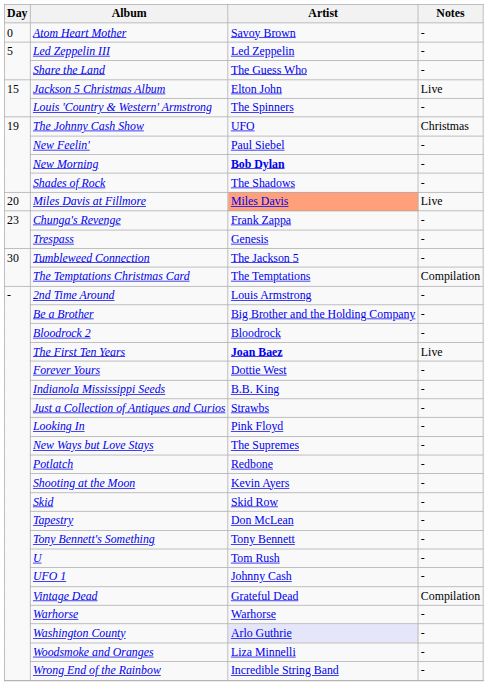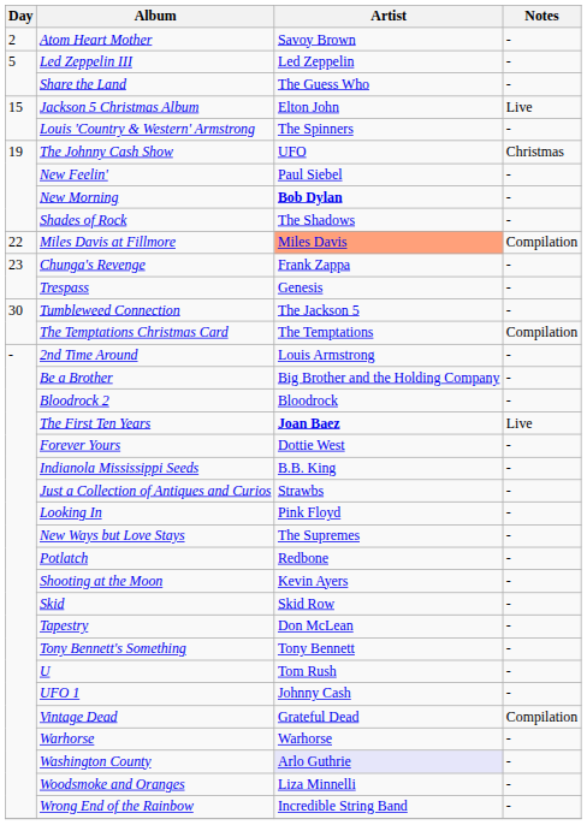 <table class="wikitable">
 <tr>
 <th>Day</th>
 <th>Album</th>
 <th>Artist</th>
 <th>Notes</th>
 </tr>
 <tr>
-<td rowspan="1" valign="top">0</td>
+<td rowspan="1" valign="top">2</td>
 <td><em><a href='#'>Atom Heart Mother</a></em></td>
 <td><a href='#'>Savoy Brown</a></td>
 <td>-</td>
 </tr>
 <tr>
 <td rowspan="2" valign="top">5</td>
 <td><em><a href='#'>Led Zeppelin III</a></em></td>
 <td><a href='#'>Led Zeppelin</a></td>
 <td>-</td>
 </tr>
 <tr>
 <td><em><a href='#'>Share the Land</a></em></td>
 <td><a href='#'>The Guess Who</a></td>
 <td>-</td>
 </tr>
 <tr>
 <td rowspan="2" valign="top">15</td>
 <td><em><a href='#'>Jackson 5 Christmas Album</a></em></td>
 <td><a href='#'>Elton John</a></td>
 <td>Live</td>
 </tr>
 <tr>
 <td><em><a href='#'>Louis 'Country & Western' Armstrong</a></em></td>
 <td><a href='#'>The Spinners</a></td>
 <td>-</td>
 </tr>
 <tr>
 <td rowspan="4" valign="top">19</td>
 <td><em><a href='#'>The Johnny Cash Show</a></em></td>
 <td><a href='#'>UFO</a></td>
 <td>Christmas</td>
 </tr>
 <tr>
 <td><em><a href='#'>New Feelin'</a></em></td>
 <td><a href='#'>Paul Siebel</a></td>
 <td>-</td>
 </tr>
 <tr>
 <td><em><a href='#'>New Morning</a></em></td>
 <td><strong><a href='#'>Bob Dylan</a></strong></td>
 <td>-</td>
 </tr>
 <tr>
 <td><em><a href='#'>Shades of Rock</a></em></td>
 <td><a href='#'>The Shadows</a></td>
 <td>-</td>
 </tr>
 <tr>
-<td rowspan="1" valign="top">20</td>
+<td rowspan="1" valign="top">22</td>
 <td><em><a href='#'>Miles Davis at Fillmore</a></em></td>
 <td style="background: lightsalmon;"><a href='#'>Miles Davis</a></td>
-<td>Live</td>
+<td>Compilation</td>
 </tr>
 <tr>
 <td rowspan="2" valign="top">23</td>
 <td><em><a href='#'>Chunga's Revenge</a></em></td>
 <td><a href='#'>Frank Zappa</a></td>
 <td>-</td>
 </tr>
 <tr>
 <td><em><a href='#'>Trespass</a></em></td>
 <td><a href='#'>Genesis</a></td>
 <td>-</td>
 </tr>
 <tr>
 <td rowspan="2" valign="top">30</td>
 <td><em><a href='#'>Tumbleweed Connection</a></em></td>
 <td><a href='#'>The Jackson 5</a></td>
 <td>-</td>
 </tr>
 <tr>
 <td><em><a href='#'>The Temptations Christmas Card</a></em></td>
 <td><a href='#'>The Temptations</a></td>
 <td>Compilation</td>
 </tr>
 <tr>
 <td rowspan="21" valign="top">-</td>
 <td><em><a href='#'>2nd Time Around</a></em></td>
 <td><a href='#'>Louis Armstrong</a></td>
 <td>-</td>
 </tr>
 <tr>
 <td><em><a href='#'>Be a Brother</a></em></td>
 <td><a href='#'>Big Brother and the Holding Company</a></td>
 <td>-</td>
 </tr>
 <tr>
 <td><em><a href='#'>Bloodrock 2</a></em></td>
 <td><a href='#'>Bloodrock</a></td>
 <td>-</td>
 </tr>
 <tr>
 <td><em><a href='#'>The First Ten Years</a></em></td>
 <td><strong><a href='#'>Joan Baez</a></strong></td>
 <td>Live</td>
 </tr>
 <tr>
 <td><em><a href='#'>Forever Yours</a></em></td>
 <td><a href='#'>Dottie West</a></td>
 <td>-</td>
 </tr>
 <tr>
 <td><em><a href='#'>Indianola Mississippi Seeds</a></em></td>
 <td><a href='#'>B.B. King</a></td>
 <td>-</td>
 </tr>
 <tr>
 <td><em><a href='#'>Just a Collection of Antiques and Curios</a></em></td>
 <td><a href='#'>Strawbs</a></td>
 <td>-</td>
 </tr>
 <tr>
 <td><em><a href='#'>Looking In</a></em></td>
 <td><a href='#'>Pink Floyd</a></td>
 <td>-</td>
 </tr>
 <tr>
 <td><em><a href='#'>New Ways but Love Stays</a></em></td>
 <td><a href='#'>The Supremes</a></td>
 <td>-</td>
 </tr>
 <tr>
 <td><em><a href='#'>Potlatch</a></em></td>
 <td><a href='#'>Redbone</a></td>
 <td>-</td>
 </tr>
 <tr>
 <td><em><a href='#'>Shooting at the Moon</a></em></td>
 <td><a href='#'>Kevin Ayers</a></td>
 <td>-</td>
 </tr>
 <tr>
 <td><em><a href='#'>Skid</a></em></td>
 <td><a href='#'>Skid Row</a></td>
 <td>-</td>
 </tr>
 <tr>
 <td><em><a href='#'>Tapestry</a></em></td>
 <td><a href='#'>Don McLean</a></td>
 <td>-</td>
 </tr>
 <tr>
 <td><em><a href='#'>Tony Bennett's Something</a></em></td>
 <td><a href='#'>Tony Bennett</a></td>
 <td>-</td>
 </tr>
 <tr>
 <td><em><a href='#'>U</a></em></td>
 <td><a href='#'>Tom Rush</a></td>
 <td>-</td>
 </tr>
 <tr>
 <td><em><a href='#'>UFO 1</a></em></td>
 <td><a href='#'>Johnny Cash</a></td>
 <td>-</td>
 </tr>
 <tr>
 <td><em><a href='#'>Vintage Dead</a></em></td>
 <td><a href='#'>Grateful Dead</a></td>
 <td>Compilation</td>
 </tr>
 <tr>
 <td><em><a href='#'>Warhorse</a></em></td>
 <td><a href='#'>Warhorse</a></td>
 <td>-</td>
 </tr>
 <tr>
 <td><em><a href='#'>Washington County</a></em></td>
 <td style="background: lavender;"><a href='#'>Arlo Guthrie</a></td>
 <td>-</td>
 </tr>
 <tr>
 <td><em><a href='#'>Woodsmoke and Oranges</a></em></td>
 <td><a href='#'>Liza Minnelli</a></td>
 <td>-</td>
 </tr>
 <tr>
 <td><em><a href='#'>Wrong End of the Rainbow</a></em></td>
 <td><a href='#'>Incredible String Band</a></td>
 <td>-</td>
 </tr>
 <tr>
 </tr>
 </table>
